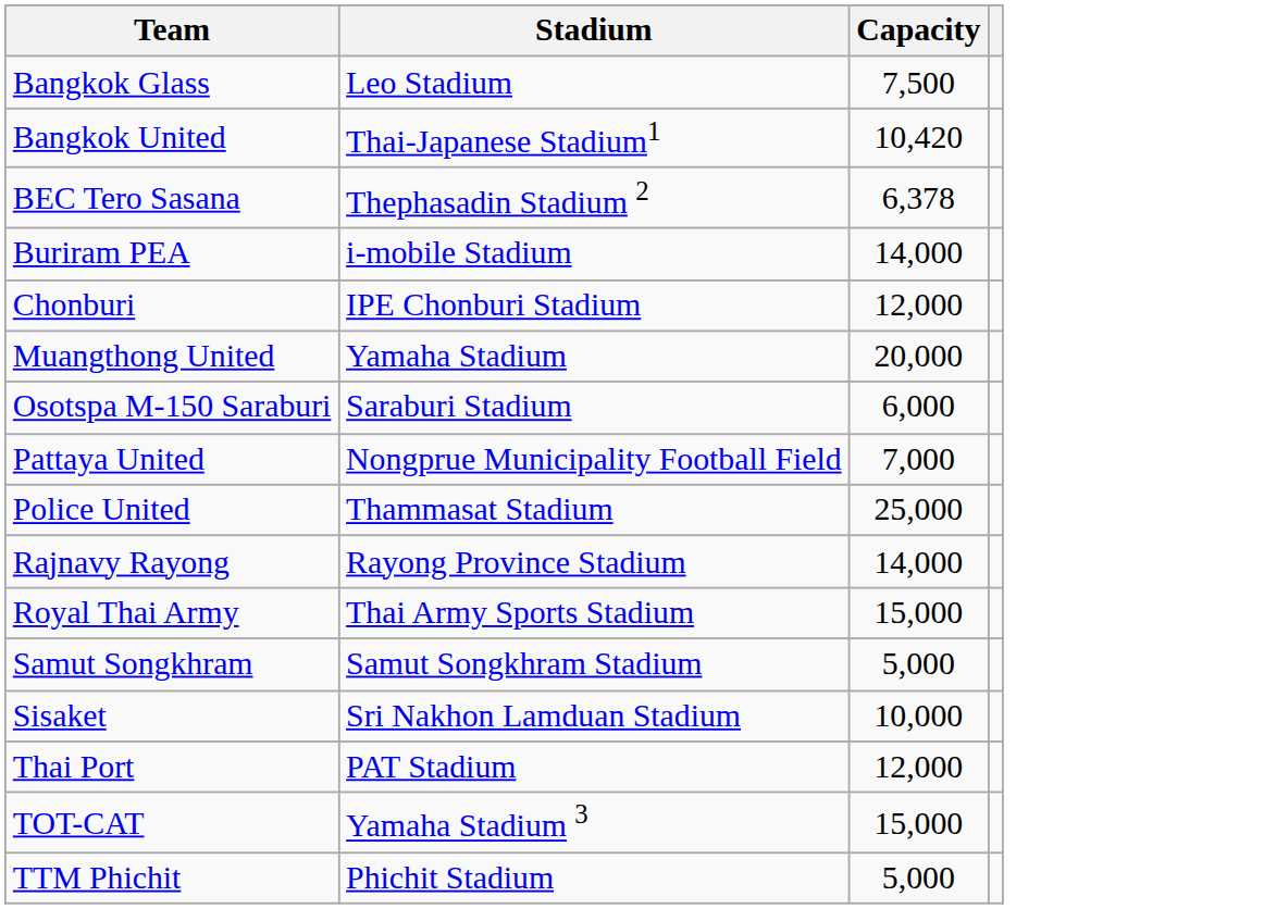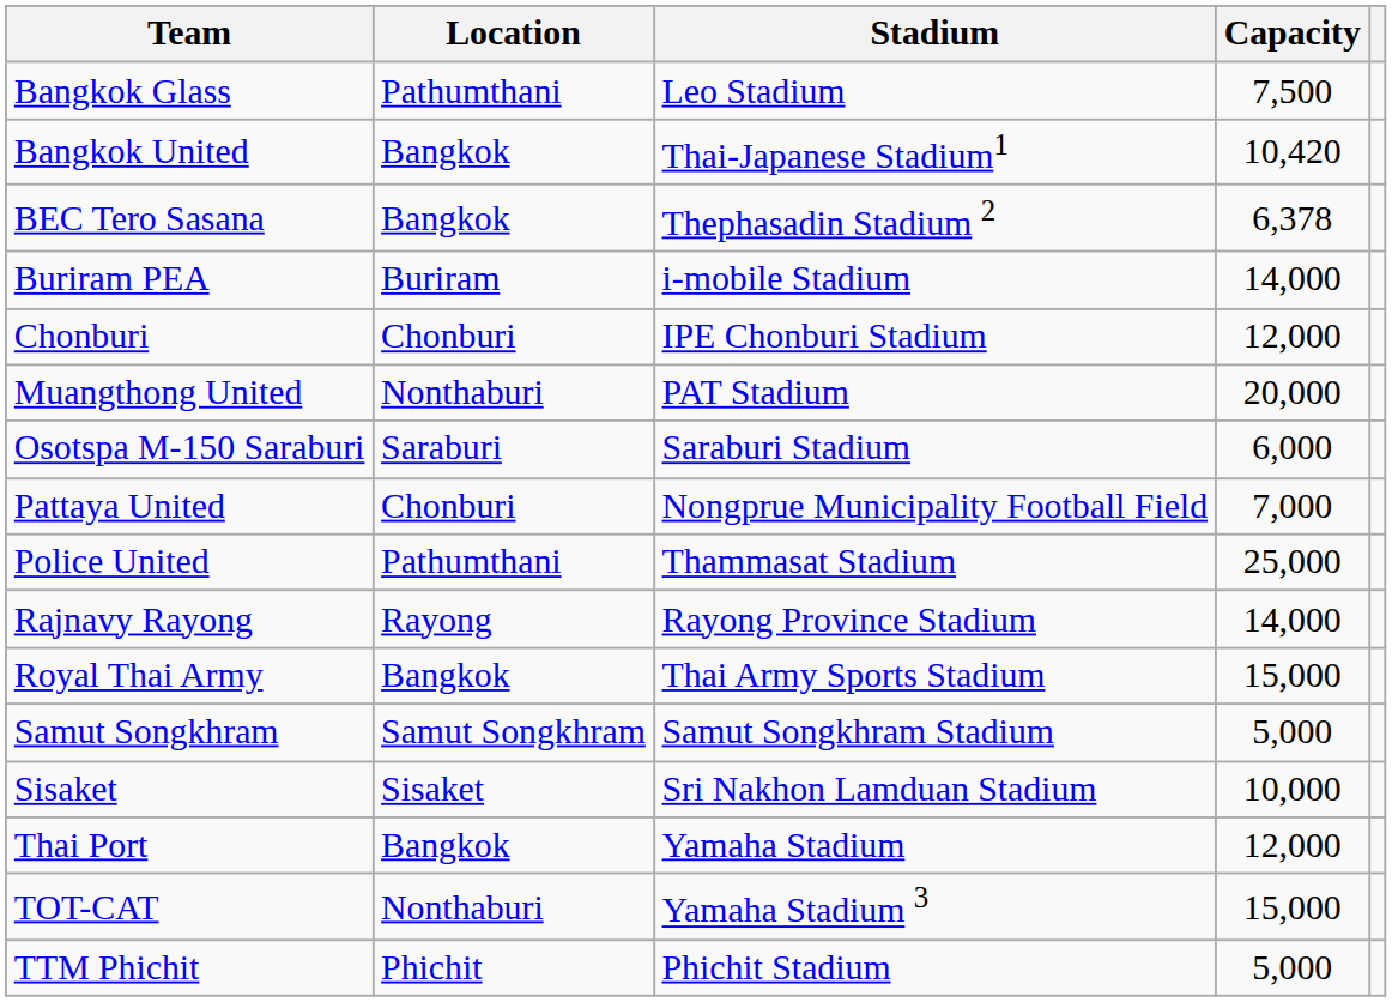 <table class="wikitable sortable">
 <tr>
 <th>Team</th>
+<th>Location</th>
 <th>Stadium</th>
 <th>Capacity</th>
 <th class="unsortable"></th>
 </tr>
 <tr>
 <td><a href='#'>Bangkok Glass</a></td>
+<td><a href='#'>Pathumthani</a></td>
 <td><a href='#'>Leo Stadium</a></td>
 <td align="center">7,500</td>
 <td></td>
 </tr>
 <tr>
 <td><a href='#'>Bangkok United</a></td>
+<td><a href='#'>Bangkok</a></td>
 <td><a href='#'>Thai-Japanese Stadium</a><sup>1</sup></td>
 <td align="center">10,420</td>
 <td></td>
 </tr>
 <tr>
 <td><a href='#'>BEC Tero Sasana</a></td>
+<td><a href='#'>Bangkok</a></td>
 <td><a href='#'>Thephasadin Stadium</a> <sup>2</sup></td>
 <td align="center">6,378</td>
 <td></td>
 </tr>
 <tr>
 <td><a href='#'>Buriram PEA</a></td>
+<td><a href='#'>Buriram</a></td>
 <td><a href='#'>i-mobile Stadium</a></td>
 <td align="center">14,000</td>
 <td></td>
 </tr>
 <tr>
+<td><a href='#'>Chonburi</a></td>
 <td><a href='#'>Chonburi</a></td>
 <td><a href='#'>IPE Chonburi Stadium</a></td>
 <td align="center">12,000</td>
 <td></td>
 </tr>
 <tr>
 <td><a href='#'>Muangthong United</a></td>
-<td><a href='#'>Yamaha Stadium</a></td>
+<td><a href='#'>Nonthaburi</a></td>
+<td><a href='#'>PAT Stadium</a></td>
 <td align="center">20,000</td>
 <td></td>
 </tr>
 <tr>
 <td><a href='#'>Osotspa M-150 Saraburi</a></td>
+<td><a href='#'>Saraburi</a></td>
 <td><a href='#'>Saraburi Stadium</a></td>
 <td align="center">6,000</td>
 <td></td>
 </tr>
 <tr>
 <td><a href='#'>Pattaya United</a></td>
+<td><a href='#'>Chonburi</a></td>
 <td><a href='#'>Nongprue Municipality Football Field</a></td>
 <td align="center">7,000</td>
 <td></td>
 </tr>
 <tr>
 <td><a href='#'>Police United</a></td>
+<td><a href='#'>Pathumthani</a></td>
 <td><a href='#'>Thammasat Stadium</a></td>
 <td align="center">25,000</td>
 <td></td>
 </tr>
 <tr>
 <td><a href='#'>Rajnavy Rayong</a></td>
+<td><a href='#'>Rayong</a></td>
 <td><a href='#'>Rayong Province Stadium</a></td>
 <td align="center">14,000</td>
 <td></td>
 </tr>
 <tr>
 <td><a href='#'>Royal Thai Army</a></td>
+<td><a href='#'>Bangkok</a></td>
 <td><a href='#'>Thai Army Sports Stadium</a></td>
 <td align="center">15,000</td>
 <td></td>
 </tr>
 <tr>
+<td><a href='#'>Samut Songkhram</a></td>
 <td><a href='#'>Samut Songkhram</a></td>
 <td><a href='#'>Samut Songkhram Stadium</a></td>
 <td align="center">5,000</td>
 <td></td>
 </tr>
 <tr>
 <td><a href='#'>Sisaket</a></td>
+<td><a href='#'>Sisaket</a></td>
 <td><a href='#'>Sri Nakhon Lamduan Stadium</a></td>
 <td align="center">10,000</td>
 <td></td>
 </tr>
 <tr>
 <td><a href='#'>Thai Port</a></td>
-<td><a href='#'>PAT Stadium</a></td>
+<td><a href='#'>Bangkok</a></td>
+<td><a href='#'>Yamaha Stadium</a></td>
 <td align="center">12,000</td>
 <td></td>
 </tr>
 <tr>
 <td><a href='#'>TOT-CAT</a></td>
+<td><a href='#'>Nonthaburi</a></td>
 <td><a href='#'>Yamaha Stadium</a> <sup>3</sup></td>
 <td align="center">15,000</td>
 <td></td>
 </tr>
 <tr>
 <td><a href='#'>TTM Phichit</a></td>
+<td><a href='#'>Phichit</a></td>
 <td><a href='#'>Phichit Stadium</a></td>
 <td align="center">5,000</td>
 <td></td>
 </tr>
 </table>
